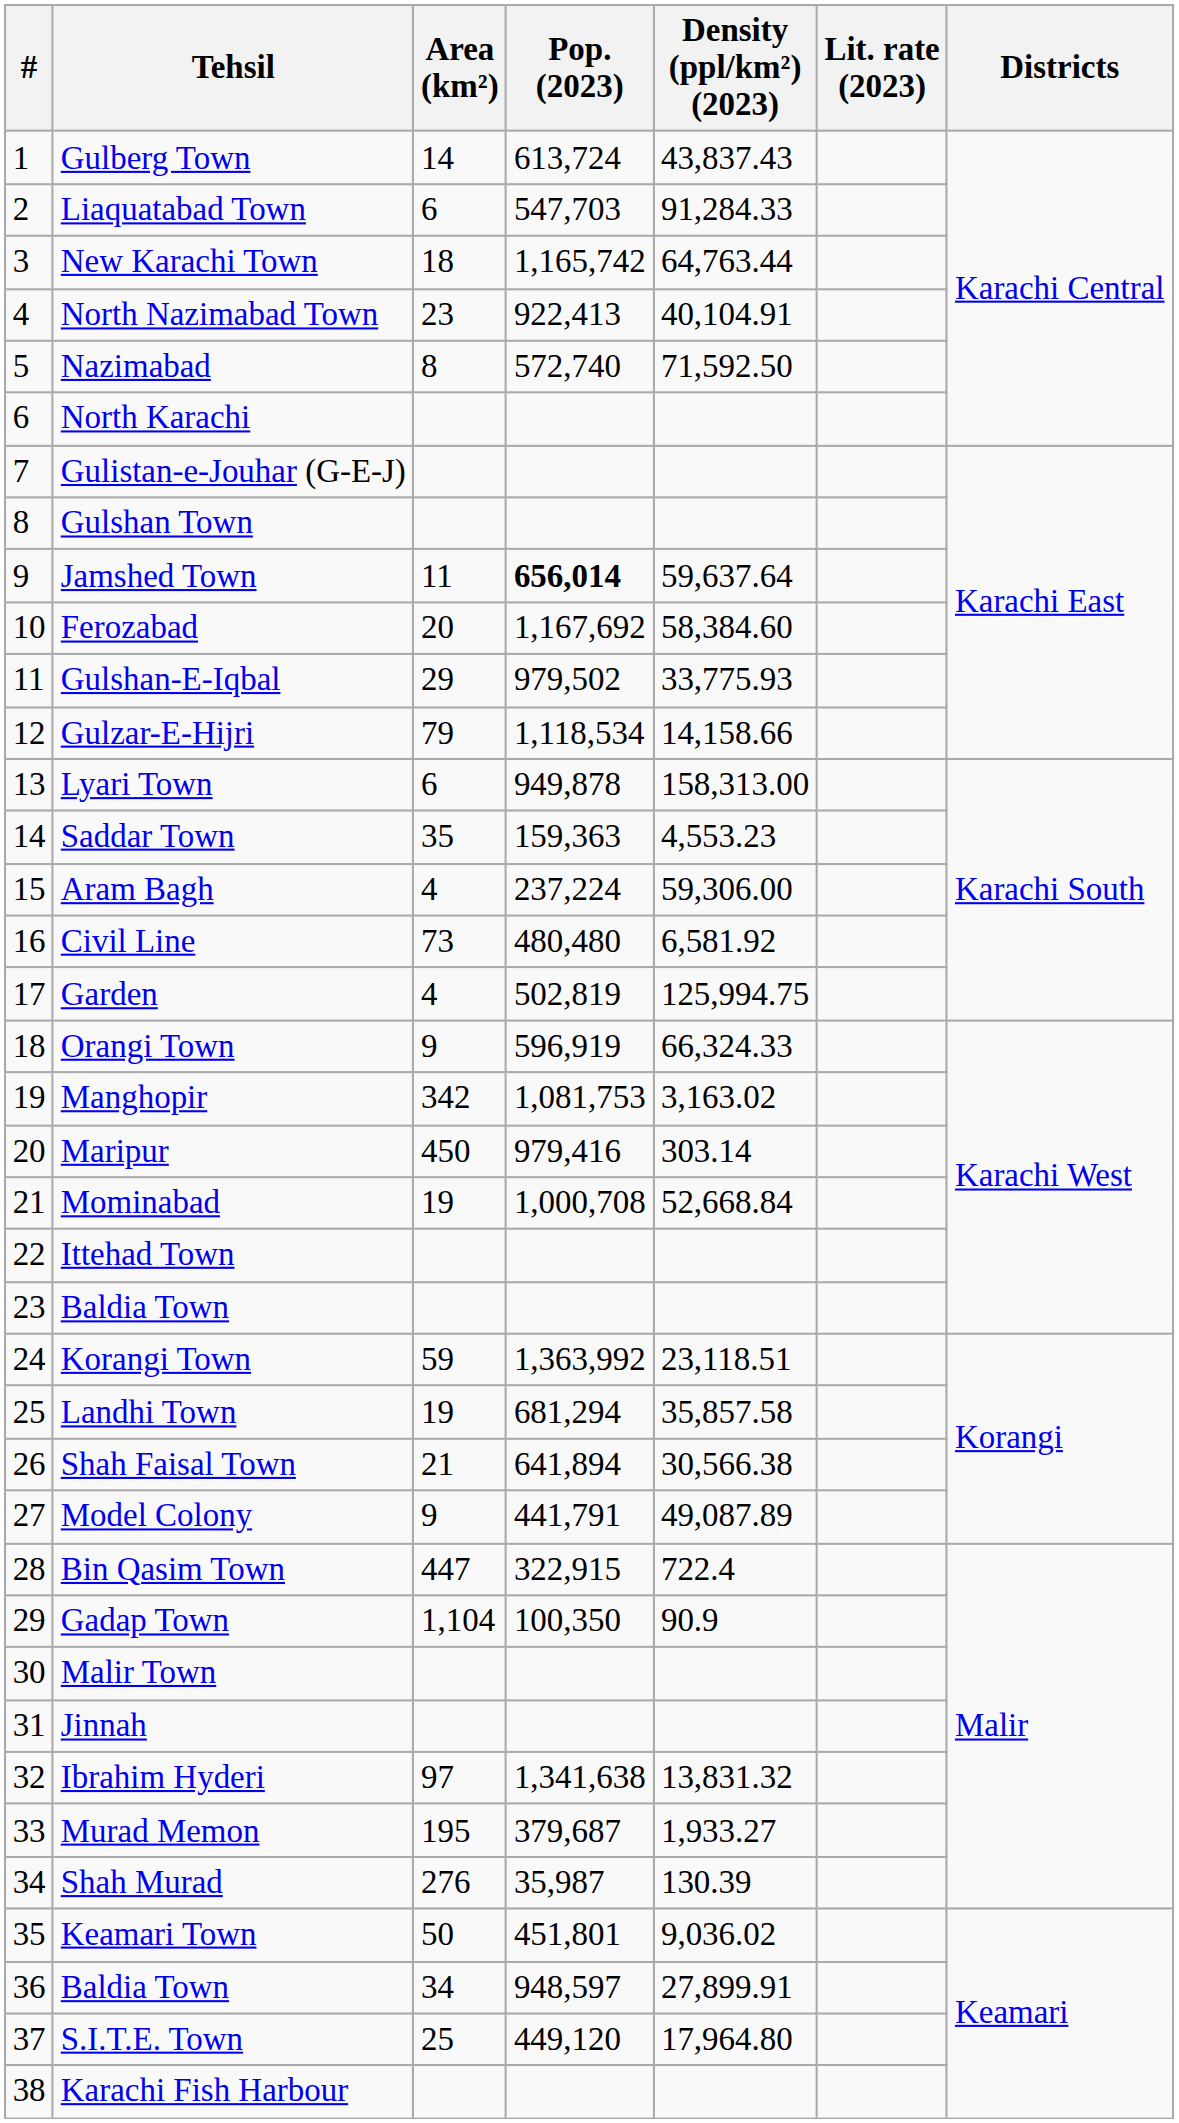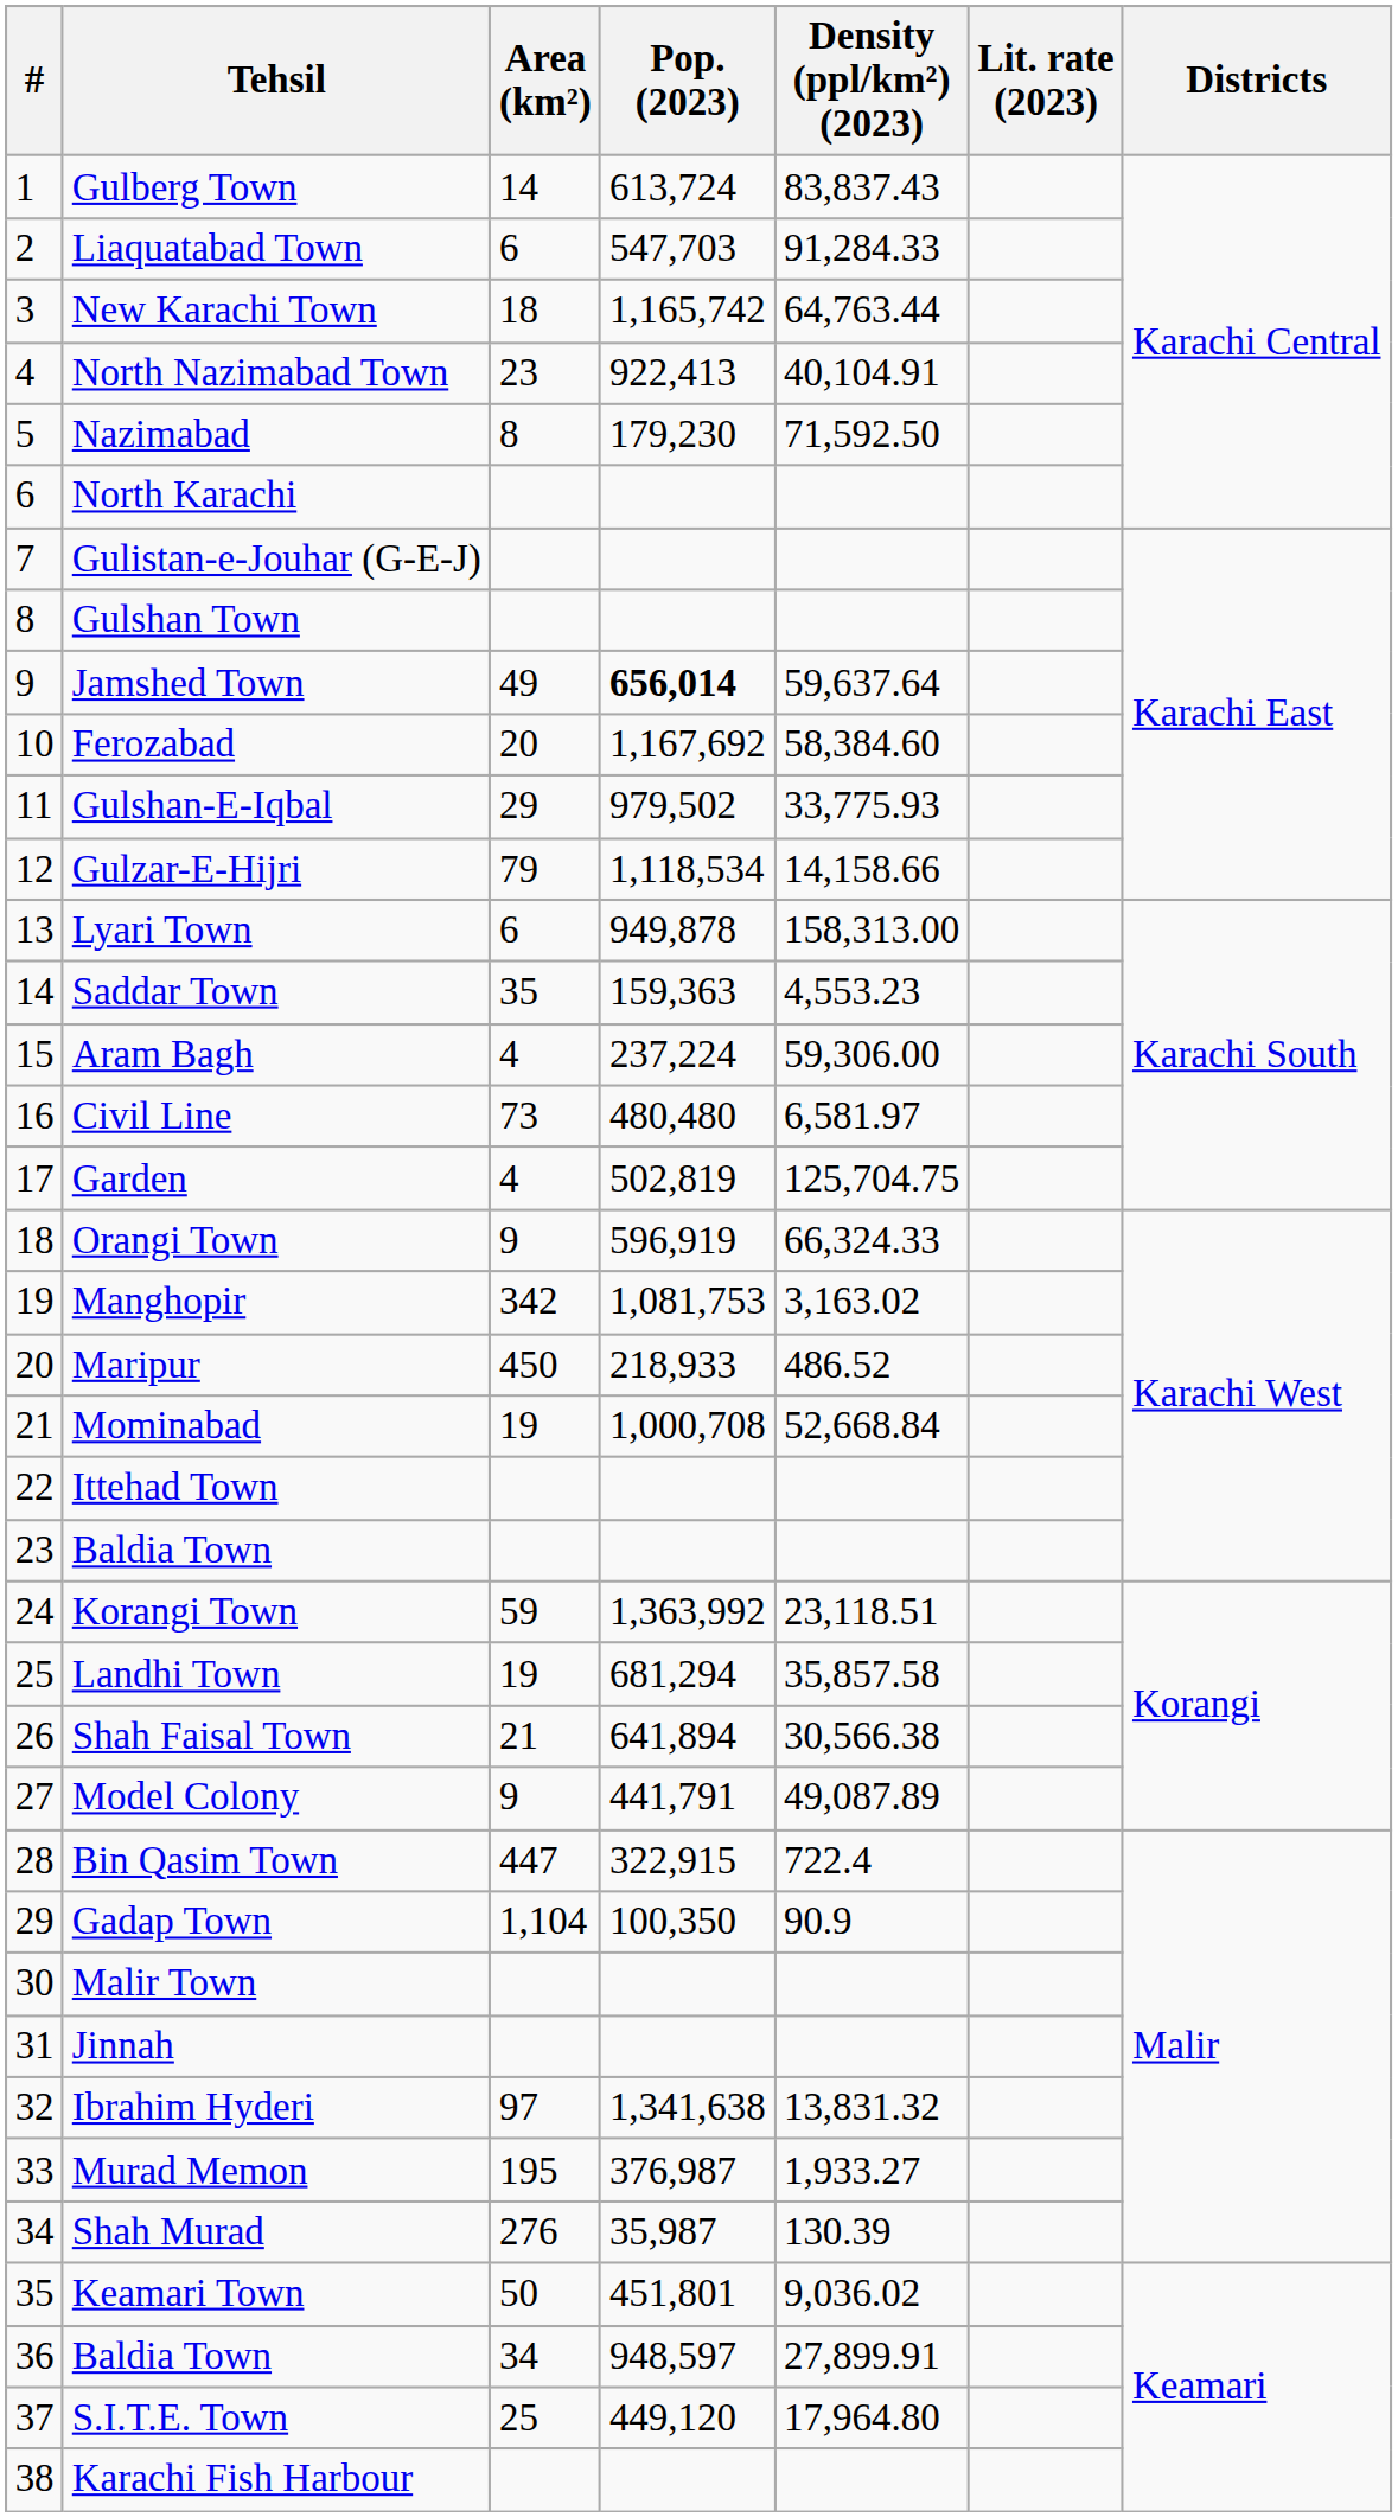 <table class="wikitable sortable">
 <tr>
 <th>#</th>
 <th>Tehsil</th>
 <th>Area<br>(km²)</th>
 <th>Pop.<br>(2023)</th>
 <th>Density<br>(ppl/km²)<br>(2023)</th>
 <th>Lit. rate<br>(2023)</th>
 <th>Districts</th>
 </tr>
 <tr>
 <td>1</td>
 <td><a href='#'>Gulberg Town</a></td>
 <td>14</td>
 <td>613,724</td>
-<td>43,837.43</td>
+<td>83,837.43</td>
 <td></td>
 <td rowspan="6"><a href='#'>Karachi Central</a></td>
 </tr>
 <tr>
 <td>2</td>
 <td><a href='#'>Liaquatabad Town</a></td>
 <td>6</td>
 <td>547,703</td>
 <td>91,284.33</td>
 <td></td>
 </tr>
 <tr>
 <td>3</td>
 <td><a href='#'>New Karachi Town</a></td>
 <td>18</td>
 <td>1,165,742</td>
 <td>64,763.44</td>
 <td></td>
 </tr>
 <tr>
 <td>4</td>
 <td><a href='#'>North Nazimabad Town</a></td>
 <td>23</td>
 <td>922,413</td>
 <td>40,104.91</td>
 <td></td>
 </tr>
 <tr>
 <td>5</td>
 <td><a href='#'>Nazimabad</a></td>
 <td>8</td>
-<td>572,740</td>
+<td>179,230</td>
 <td>71,592.50</td>
 <td></td>
 </tr>
 <tr>
 <td>6</td>
 <td><a href='#'>North Karachi</a></td>
 <td></td>
 <td></td>
 <td></td>
 <td></td>
 </tr>
 <tr>
 <td>7</td>
 <td><a href='#'>Gulistan-e-Jouhar</a> (G-E-J)</td>
 <td></td>
 <td></td>
 <td></td>
 <td></td>
 <td rowspan="6"><a href='#'>Karachi East</a></td>
 </tr>
 <tr>
 <td>8</td>
 <td><a href='#'>Gulshan Town</a></td>
 <td></td>
 <td></td>
 <td></td>
 <td></td>
 </tr>
 <tr>
 <td>9</td>
 <td><a href='#'>Jamshed Town</a></td>
-<td>11</td>
+<td>49</td>
 <td><strong>656,014</strong></td>
 <td>59,637.64</td>
 <td></td>
 </tr>
 <tr>
 <td>10</td>
 <td><a href='#'>Ferozabad</a></td>
 <td>20</td>
 <td>1,167,692</td>
 <td>58,384.60</td>
 <td></td>
 </tr>
 <tr>
 <td>11</td>
 <td><a href='#'>Gulshan-E-Iqbal</a></td>
 <td>29</td>
 <td>979,502</td>
 <td>33,775.93</td>
 <td></td>
 </tr>
 <tr>
 <td>12</td>
 <td><a href='#'>Gulzar-E-Hijri</a></td>
 <td>79</td>
 <td>1,118,534</td>
 <td>14,158.66</td>
 <td></td>
 </tr>
 <tr>
 <td>13</td>
 <td><a href='#'>Lyari Town</a></td>
 <td>6</td>
 <td>949,878</td>
 <td>158,313.00</td>
 <td></td>
 <td rowspan="5"><a href='#'>Karachi South</a></td>
 </tr>
 <tr>
 <td>14</td>
 <td><a href='#'>Saddar Town</a></td>
 <td>35</td>
 <td>159,363</td>
 <td>4,553.23</td>
 <td></td>
 </tr>
 <tr>
 <td>15</td>
 <td><a href='#'>Aram Bagh</a></td>
 <td>4</td>
 <td>237,224</td>
 <td>59,306.00</td>
 <td></td>
 </tr>
 <tr>
 <td>16</td>
 <td><a href='#'>Civil Line</a></td>
 <td>73</td>
 <td>480,480</td>
-<td>6,581.92</td>
+<td>6,581.97</td>
 <td></td>
 </tr>
 <tr>
 <td>17</td>
 <td><a href='#'>Garden</a></td>
 <td>4</td>
 <td>502,819</td>
-<td>125,994.75</td>
+<td>125,704.75</td>
 <td></td>
 </tr>
 <tr>
 <td>18</td>
 <td><a href='#'>Orangi Town</a></td>
 <td>9</td>
 <td>596,919</td>
 <td>66,324.33</td>
 <td></td>
 <td rowspan="6"><a href='#'>Karachi West</a></td>
 </tr>
 <tr>
 <td>19</td>
 <td><a href='#'>Manghopir</a></td>
 <td>342</td>
 <td>1,081,753</td>
 <td>3,163.02</td>
 <td></td>
 </tr>
 <tr>
 <td>20</td>
 <td><a href='#'>Maripur</a></td>
 <td>450</td>
-<td>979,416</td>
-<td>303.14</td>
+<td>218,933</td>
+<td>486.52</td>
 <td></td>
 </tr>
 <tr>
 <td>21</td>
 <td><a href='#'>Mominabad</a></td>
 <td>19</td>
 <td>1,000,708</td>
 <td>52,668.84</td>
 <td></td>
 </tr>
 <tr>
 <td>22</td>
 <td><a href='#'>Ittehad Town</a></td>
 <td></td>
 <td></td>
 <td></td>
 <td></td>
 </tr>
 <tr>
 <td>23</td>
 <td><a href='#'>Baldia Town</a></td>
 <td></td>
 <td></td>
 <td></td>
 <td></td>
 </tr>
 <tr>
 <td>24</td>
 <td><a href='#'>Korangi Town</a></td>
 <td>59</td>
 <td>1,363,992</td>
 <td>23,118.51</td>
 <td></td>
 <td rowspan="4"><a href='#'>Korangi</a></td>
 </tr>
 <tr>
 <td>25</td>
 <td><a href='#'>Landhi Town</a></td>
 <td>19</td>
 <td>681,294</td>
 <td>35,857.58</td>
 <td></td>
 </tr>
 <tr>
 <td>26</td>
 <td><a href='#'>Shah Faisal Town</a></td>
 <td>21</td>
 <td>641,894</td>
 <td>30,566.38</td>
 <td></td>
 </tr>
 <tr>
 <td>27</td>
 <td><a href='#'>Model Colony</a></td>
 <td>9</td>
 <td>441,791</td>
 <td>49,087.89</td>
 <td></td>
 </tr>
 <tr>
 <td>28</td>
 <td><a href='#'>Bin Qasim Town</a></td>
 <td>447</td>
 <td>322,915</td>
 <td>722.4</td>
 <td></td>
 <td rowspan="7"><a href='#'>Malir</a></td>
 </tr>
 <tr>
 <td>29</td>
 <td><a href='#'>Gadap Town</a></td>
 <td>1,104</td>
 <td>100,350</td>
 <td>90.9</td>
 <td></td>
 </tr>
 <tr>
 <td>30</td>
 <td><a href='#'>Malir Town</a></td>
 <td></td>
 <td></td>
 <td></td>
 <td></td>
 </tr>
 <tr>
 <td>31</td>
 <td><a href='#'>Jinnah</a></td>
 <td></td>
 <td></td>
 <td></td>
 <td></td>
 </tr>
 <tr>
 <td>32</td>
 <td><a href='#'>Ibrahim Hyderi</a></td>
 <td>97</td>
 <td>1,341,638</td>
 <td>13,831.32</td>
 <td></td>
 </tr>
 <tr>
 <td>33</td>
 <td><a href='#'>Murad Memon</a></td>
 <td>195</td>
-<td>379,687</td>
+<td>376,987</td>
 <td>1,933.27</td>
 <td></td>
 </tr>
 <tr>
 <td>34</td>
 <td><a href='#'>Shah Murad</a></td>
 <td>276</td>
 <td>35,987</td>
 <td>130.39</td>
 <td></td>
 </tr>
 <tr>
 <td>35</td>
 <td><a href='#'>Keamari Town</a></td>
 <td>50</td>
 <td>451,801</td>
 <td>9,036.02</td>
 <td></td>
 <td rowspan="4"><a href='#'>Keamari</a></td>
 </tr>
 <tr>
 <td>36</td>
 <td><a href='#'>Baldia Town</a></td>
 <td>34</td>
 <td>948,597</td>
 <td>27,899.91</td>
 <td></td>
 </tr>
 <tr>
 <td>37</td>
 <td><a href='#'>S.I.T.E. Town</a></td>
 <td>25</td>
 <td>449,120</td>
 <td>17,964.80</td>
 <td></td>
 </tr>
 <tr>
 <td>38</td>
 <td><a href='#'>Karachi Fish Harbour</a></td>
 <td></td>
 <td></td>
 <td></td>
 <td></td>
 </tr>
 </table>
